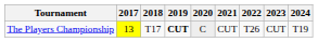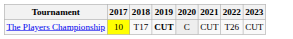 <table class="wikitable" style="font-size:95%;text-align:center;">
 <tr>
 <th>Tournament</th>
 <th>2017</th>
 <th>2018</th>
 <th>2019</th>
 <th>2020</th>
 <th>2021</th>
 <th>2022</th>
 <th>2023</th>
-<th>2024</th>
 </tr>
 <tr>
 <td align=left><a href='#'>The Players Championship</a></td>
-<td style="background:yellow;">13</td>
+<td style="background:yellow;">10</td>
 <td>T17</td>
 <td><strong>CUT</strong></td>
 <td style="background:#eeeeee;">C</td>
 <td>CUT</td>
 <td>T26</td>
 <td>CUT</td>
-<td>T19</td>
 </tr>
 </table>
